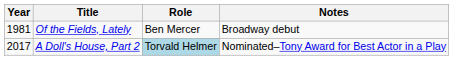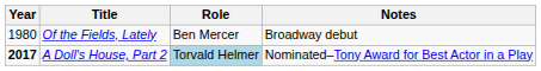 <table class="wikitable sortable">
 <tr>
 <th>Year</th>
 <th>Title</th>
 <th>Role</th>
 <th class="unsortable">Notes</th>
 </tr>
 <tr>
-<td>1981</td>
+<td>1980</td>
 <td><em><a href='#'>Of the Fields, Lately</a></em></td>
 <td>Ben Mercer</td>
 <td>Broadway debut</td>
 </tr>
 <tr>
-<td>2017</td>
+<td><strong>2017</strong></td>
 <td><em><a href='#'>A Doll's House, Part 2</a></em></td>
 <td style="background: lightblue;">Torvald Helmer</td>
 <td>Nominated–<a href='#'>Tony Award for Best Actor in a Play</a></td>
 </tr>
 </table>
